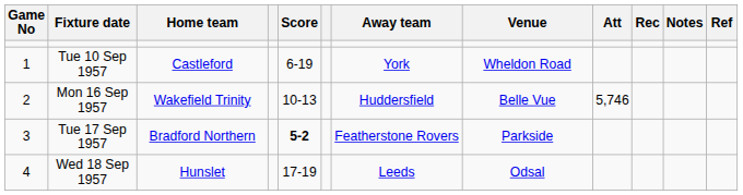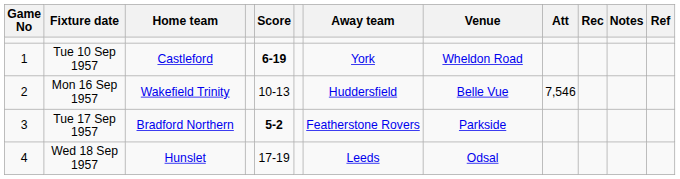 <table class="wikitable" style="text-align:center;">
 <tr>
 <th width=20 abbr="No">Game No</th>
 <th width=100 abbr="Date">Fixture date</th>
 <th width=150 abbr="Home team">Home team</th>
 <th width=5 abbr="space"></th>
 <th width=20 abbr="Score">Score</th>
 <th width=5 abbr="space"></th>
 <th width=150 abbr="Away team">Away team</th>
 <th width=150 abbr="Venue">Venue</th>
 <th width=30 abbr="Att">Att</th>
 <th width=30 abbr="Rec">Rec</th>
 <th width=20 abbr="Notes">Notes</th>
 <th width=30 abbr="Ref">Ref</th>
 </tr>
 <tr>
 <td></td>
 <td></td>
 <td></td>
 <td></td>
 <td></td>
 <td></td>
 <td></td>
 <td></td>
 <td></td>
 <td></td>
 <td></td>
 </tr>
 <tr>
 <td>1</td>
 <td>Tue 10 Sep 1957</td>
 <td><a href='#'>Castleford</a></td>
 <td></td>
-<td>6-19</td>
+<td><strong>6-19</strong></td>
 <td></td>
 <td><a href='#'>York</a></td>
 <td><a href='#'>Wheldon Road</a></td>
 <td></td>
 <td></td>
 <td></td>
 <td></td>
 </tr>
 <tr>
 <td>2</td>
 <td>Mon 16 Sep 1957</td>
 <td><a href='#'>Wakefield Trinity</a></td>
 <td></td>
 <td>10-13</td>
 <td></td>
 <td><a href='#'>Huddersfield</a></td>
 <td><a href='#'>Belle Vue</a></td>
-<td>5,746</td>
+<td>7,546</td>
 <td></td>
 <td></td>
 <td></td>
 </tr>
 <tr>
 <td>3</td>
 <td>Tue 17 Sep 1957</td>
 <td><a href='#'>Bradford Northern</a></td>
 <td></td>
 <td><strong>5-2</strong></td>
 <td></td>
 <td><a href='#'>Featherstone Rovers</a></td>
 <td><a href='#'>Parkside</a></td>
 <td></td>
 <td></td>
 <td></td>
 <td></td>
 </tr>
 <tr>
 <td>4</td>
 <td>Wed 18 Sep 1957</td>
 <td><a href='#'>Hunslet</a></td>
 <td></td>
 <td>17-19</td>
 <td></td>
 <td><a href='#'>Leeds</a></td>
 <td><a href='#'>Odsal</a></td>
 <td></td>
 <td></td>
 <td></td>
 <td></td>
 </tr>
 </table>
